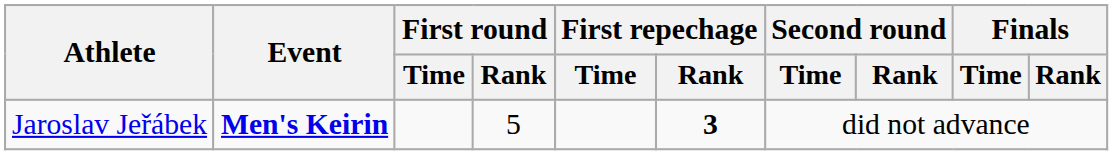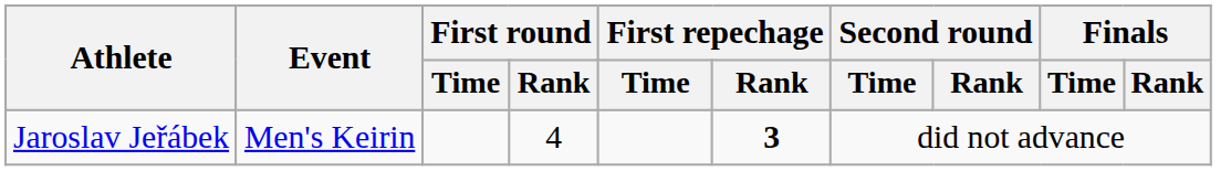 <table class=wikitable style="font-size:90%">
 <tr>
 <th rowspan="2">Athlete</th>
 <th rowspan="2">Event</th>
 <th colspan=2>First round</th>
 <th colspan=2>First repechage</th>
 <th colspan=2>Second round</th>
 <th colspan=2>Finals</th>
 </tr>
 <tr style="font-size:95%">
 <th>Time</th>
 <th>Rank</th>
 <th>Time</th>
 <th>Rank</th>
 <th>Time</th>
 <th>Rank</th>
 <th>Time</th>
 <th>Rank</th>
 </tr>
 <tr align=center>
 <td align=left><a href='#'>Jaroslav Jeřábek</a></td>
-<td align=left><strong><a href='#'>Men's Keirin</a></strong></td>
+<td align=left><a href='#'>Men's Keirin</a></td>
 <td></td>
-<td>5</td>
+<td>4</td>
 <td></td>
 <td><strong>3</strong></td>
 <td colspan=8>did not advance</td>
 </tr>
 </table>
